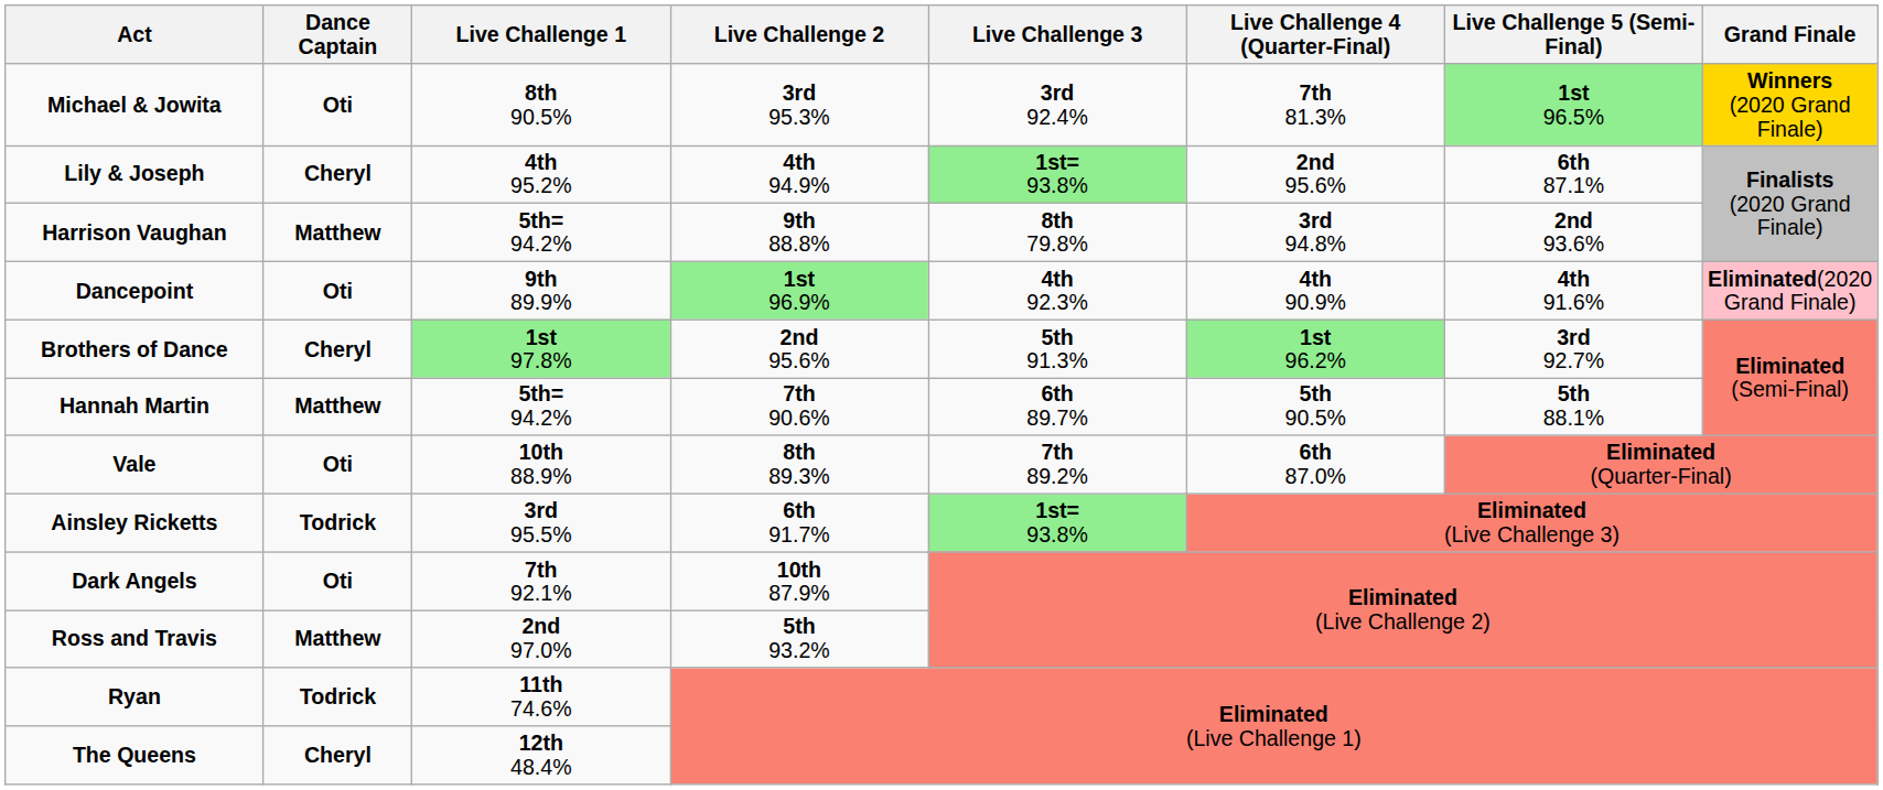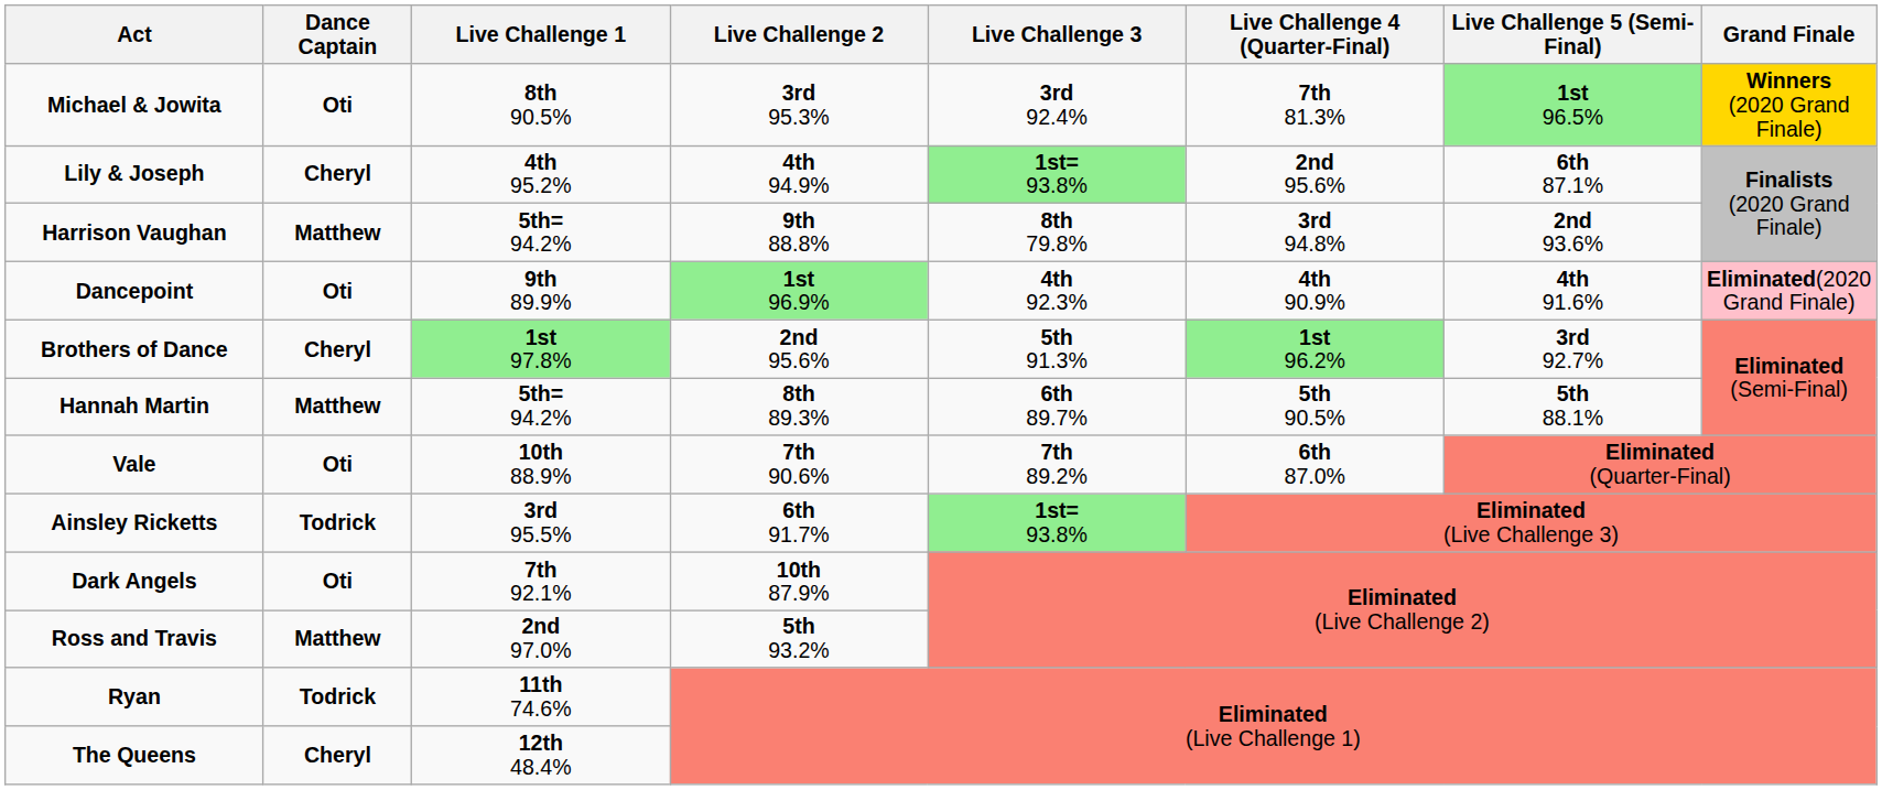 <table class="wikitable" style="text-align:center; font-size:90%">
 <tr>
 <th style="width:14%" scope="col">Act</th>
 <th style="width:8%" scope="col">Dance Captain</th>
 <th style="width:14%" scope="col">Live Challenge 1</th>
 <th style="width:14%" scope="col">Live Challenge 2</th>
 <th style="width:14%" scope="col">Live Challenge 3</th>
 <th style="width:14%" scope="col">Live Challenge 4 (Quarter-Final)</th>
 <th style="width:14%" scope="col">Live Challenge 5 (Semi-Final)</th>
 <th style="width:16%" scope="col">Grand Finale</th>
 </tr>
 <tr>
 <td><strong>Michael & Jowita</strong></td>
 <td><strong>Oti</strong></td>
 <td><strong>8th</strong><br>90.5%</td>
 <td><strong>3rd</strong><br>95.3%</td>
 <td><strong>3rd</strong><br>92.4%</td>
 <td><strong>7th</strong><br>81.3%</td>
 <td style="background:lightgreen;"><strong>1st</strong><br>96.5%</td>
 <td style="background:gold;"><strong>Winners</strong><br>(2020 Grand Finale)</td>
 </tr>
 <tr>
 <td><strong>Lily & Joseph</strong></td>
 <td><strong>Cheryl</strong></td>
 <td><strong>4th</strong><br>95.2%</td>
 <td><strong>4th</strong><br>94.9%</td>
 <td style="background:lightgreen;"><strong>1st=</strong><br>93.8%</td>
 <td><strong>2nd</strong><br>95.6%</td>
 <td><strong>6th</strong><br>87.1%</td>
 <td rowspan="2" style="background:silver;"><strong>Finalists</strong><br>(2020 Grand Finale)</td>
 </tr>
 <tr>
 <td><strong>Harrison Vaughan</strong></td>
 <td><strong>Matthew</strong></td>
 <td><strong>5th=</strong><br>94.2%</td>
 <td><strong>9th</strong><br>88.8%</td>
 <td><strong>8th</strong><br>79.8%</td>
 <td><strong>3rd</strong><br>94.8%</td>
 <td><strong>2nd</strong><br>93.6%</td>
 </tr>
 <tr>
 <td><strong>Dancepoint</strong></td>
 <td><strong>Oti</strong></td>
 <td><strong>9th</strong><br>89.9%</td>
 <td style="background:lightgreen;"><strong>1st</strong><br>96.9%</td>
 <td><strong>4th</strong><br>92.3%</td>
 <td><strong>4th</strong><br>90.9%</td>
 <td><strong>4th</strong><br>91.6%</td>
 <td style="background:pink;"><strong>Eliminated</strong>(2020 Grand Finale)</td>
 </tr>
 <tr>
 <td><strong>Brothers of Dance</strong></td>
 <td><strong>Cheryl</strong></td>
 <td style="background:lightgreen;"><strong>1st</strong><br>97.8%</td>
 <td><strong>2nd</strong><br>95.6%</td>
 <td><strong>5th</strong><br>91.3%</td>
 <td style="background:lightgreen;"><strong>1st</strong><br>96.2%</td>
 <td><strong>3rd</strong><br>92.7%</td>
 <td rowspan="2" style="background:salmon;"><strong>Eliminated</strong><br>(Semi-Final)</td>
 </tr>
 <tr>
 <td><strong>Hannah Martin</strong></td>
 <td><strong>Matthew</strong></td>
 <td><strong>5th=</strong><br>94.2%</td>
-<td><strong>7th</strong><br>90.6%</td>
+<td><strong>8th</strong><br>89.3%</td>
 <td><strong>6th</strong><br>89.7%</td>
 <td><strong>5th</strong><br>90.5%</td>
 <td><strong>5th</strong><br>88.1%</td>
 </tr>
 <tr>
 <td><strong>Vale</strong></td>
 <td><strong>Oti</strong></td>
 <td><strong>10th</strong><br>88.9%</td>
-<td><strong>8th</strong><br>89.3%</td>
+<td><strong>7th</strong><br>90.6%</td>
 <td><strong>7th</strong><br>89.2%</td>
 <td><strong>6th</strong><br>87.0%</td>
 <td colspan="2" style="background:salmon;"><strong>Eliminated</strong><br>(Quarter-Final)</td>
 </tr>
 <tr>
 <td><strong>Ainsley Ricketts</strong></td>
 <td><strong>Todrick</strong></td>
 <td><strong>3rd</strong><br>95.5%</td>
 <td><strong>6th</strong><br>91.7%</td>
 <td style="background:lightgreen;"><strong>1st=</strong><br>93.8%</td>
 <td colspan="3" style="background:salmon;"><strong>Eliminated</strong><br>(Live Challenge 3)</td>
 </tr>
 <tr>
 <td><strong>Dark Angels</strong></td>
 <td><strong>Oti</strong></td>
 <td><strong>7th</strong><br>92.1%</td>
 <td><strong>10th</strong> <br>87.9%</td>
 <td colspan="4" rowspan="2" style="background:salmon;"><strong>Eliminated</strong><br>(Live Challenge 2)</td>
 </tr>
 <tr>
 <td><strong>Ross and Travis</strong></td>
 <td><strong>Matthew</strong></td>
 <td><strong>2nd</strong><br>97.0%</td>
 <td><strong>5th</strong><br>93.2%</td>
 </tr>
 <tr>
 <td><strong>Ryan</strong></td>
 <td><strong>Todrick</strong></td>
 <td><strong>11th</strong><br>74.6%</td>
 <td colspan="5" rowspan="2" style="background:salmon;"><strong>Eliminated</strong><br>(Live Challenge 1)</td>
 </tr>
 <tr>
 <td><strong>The Queens</strong></td>
 <td><strong>Cheryl</strong></td>
 <td><strong>12th</strong><br>48.4%</td>
 </tr>
 </table>
